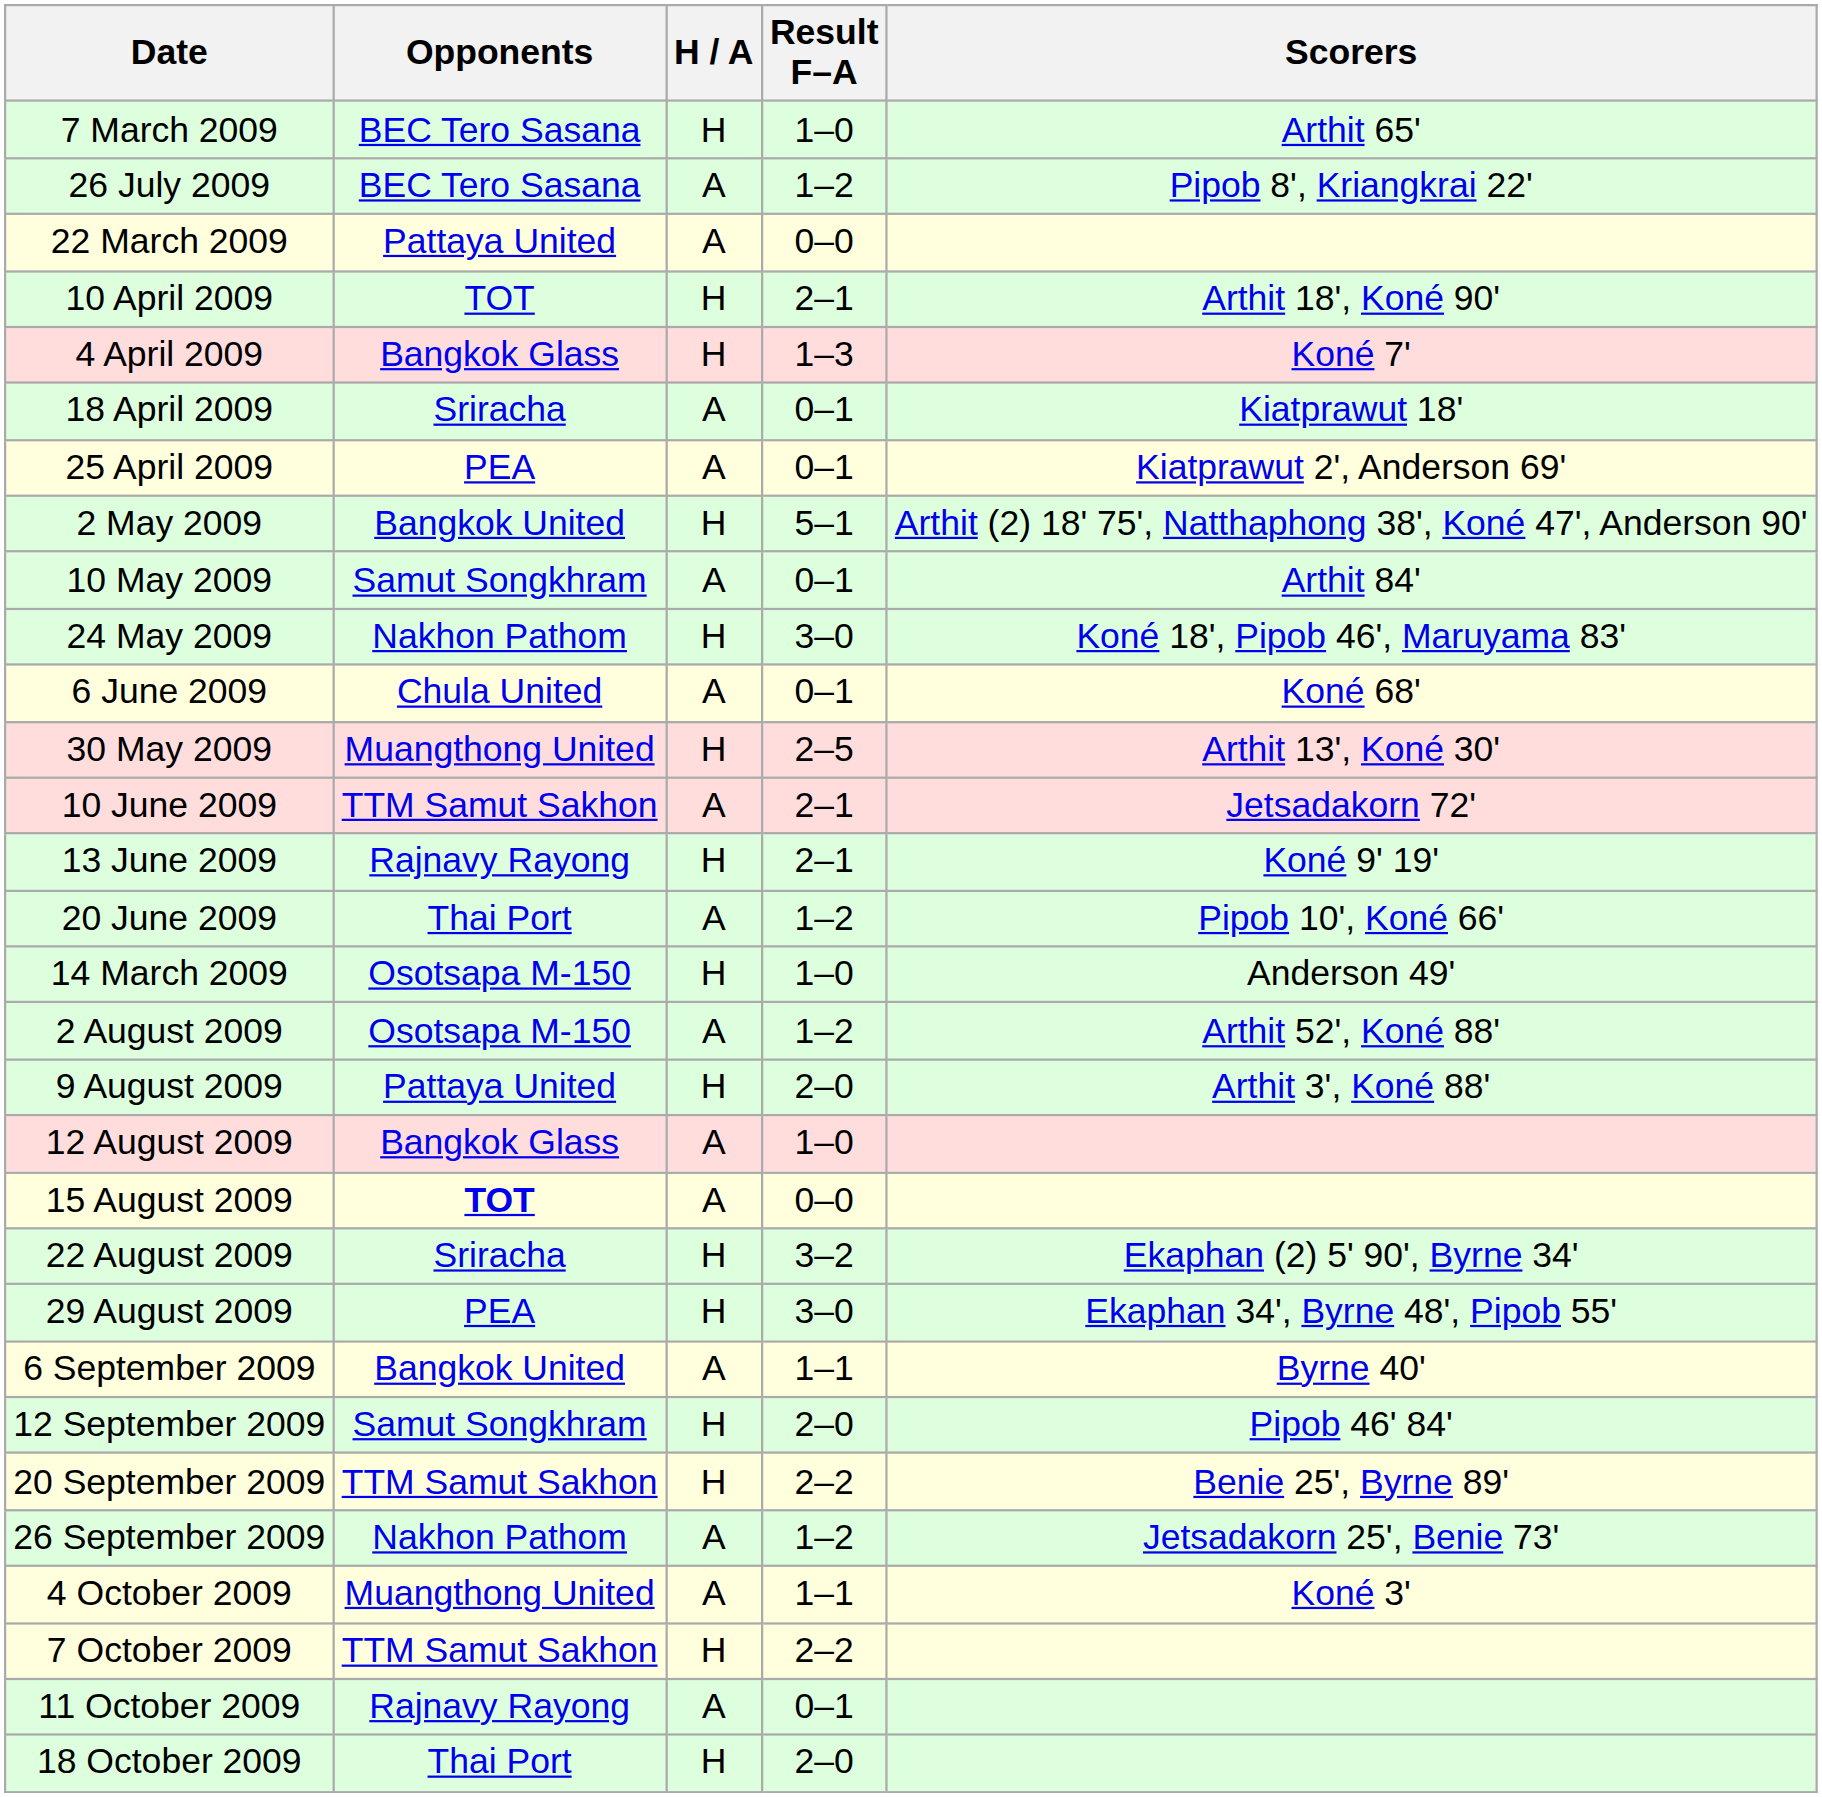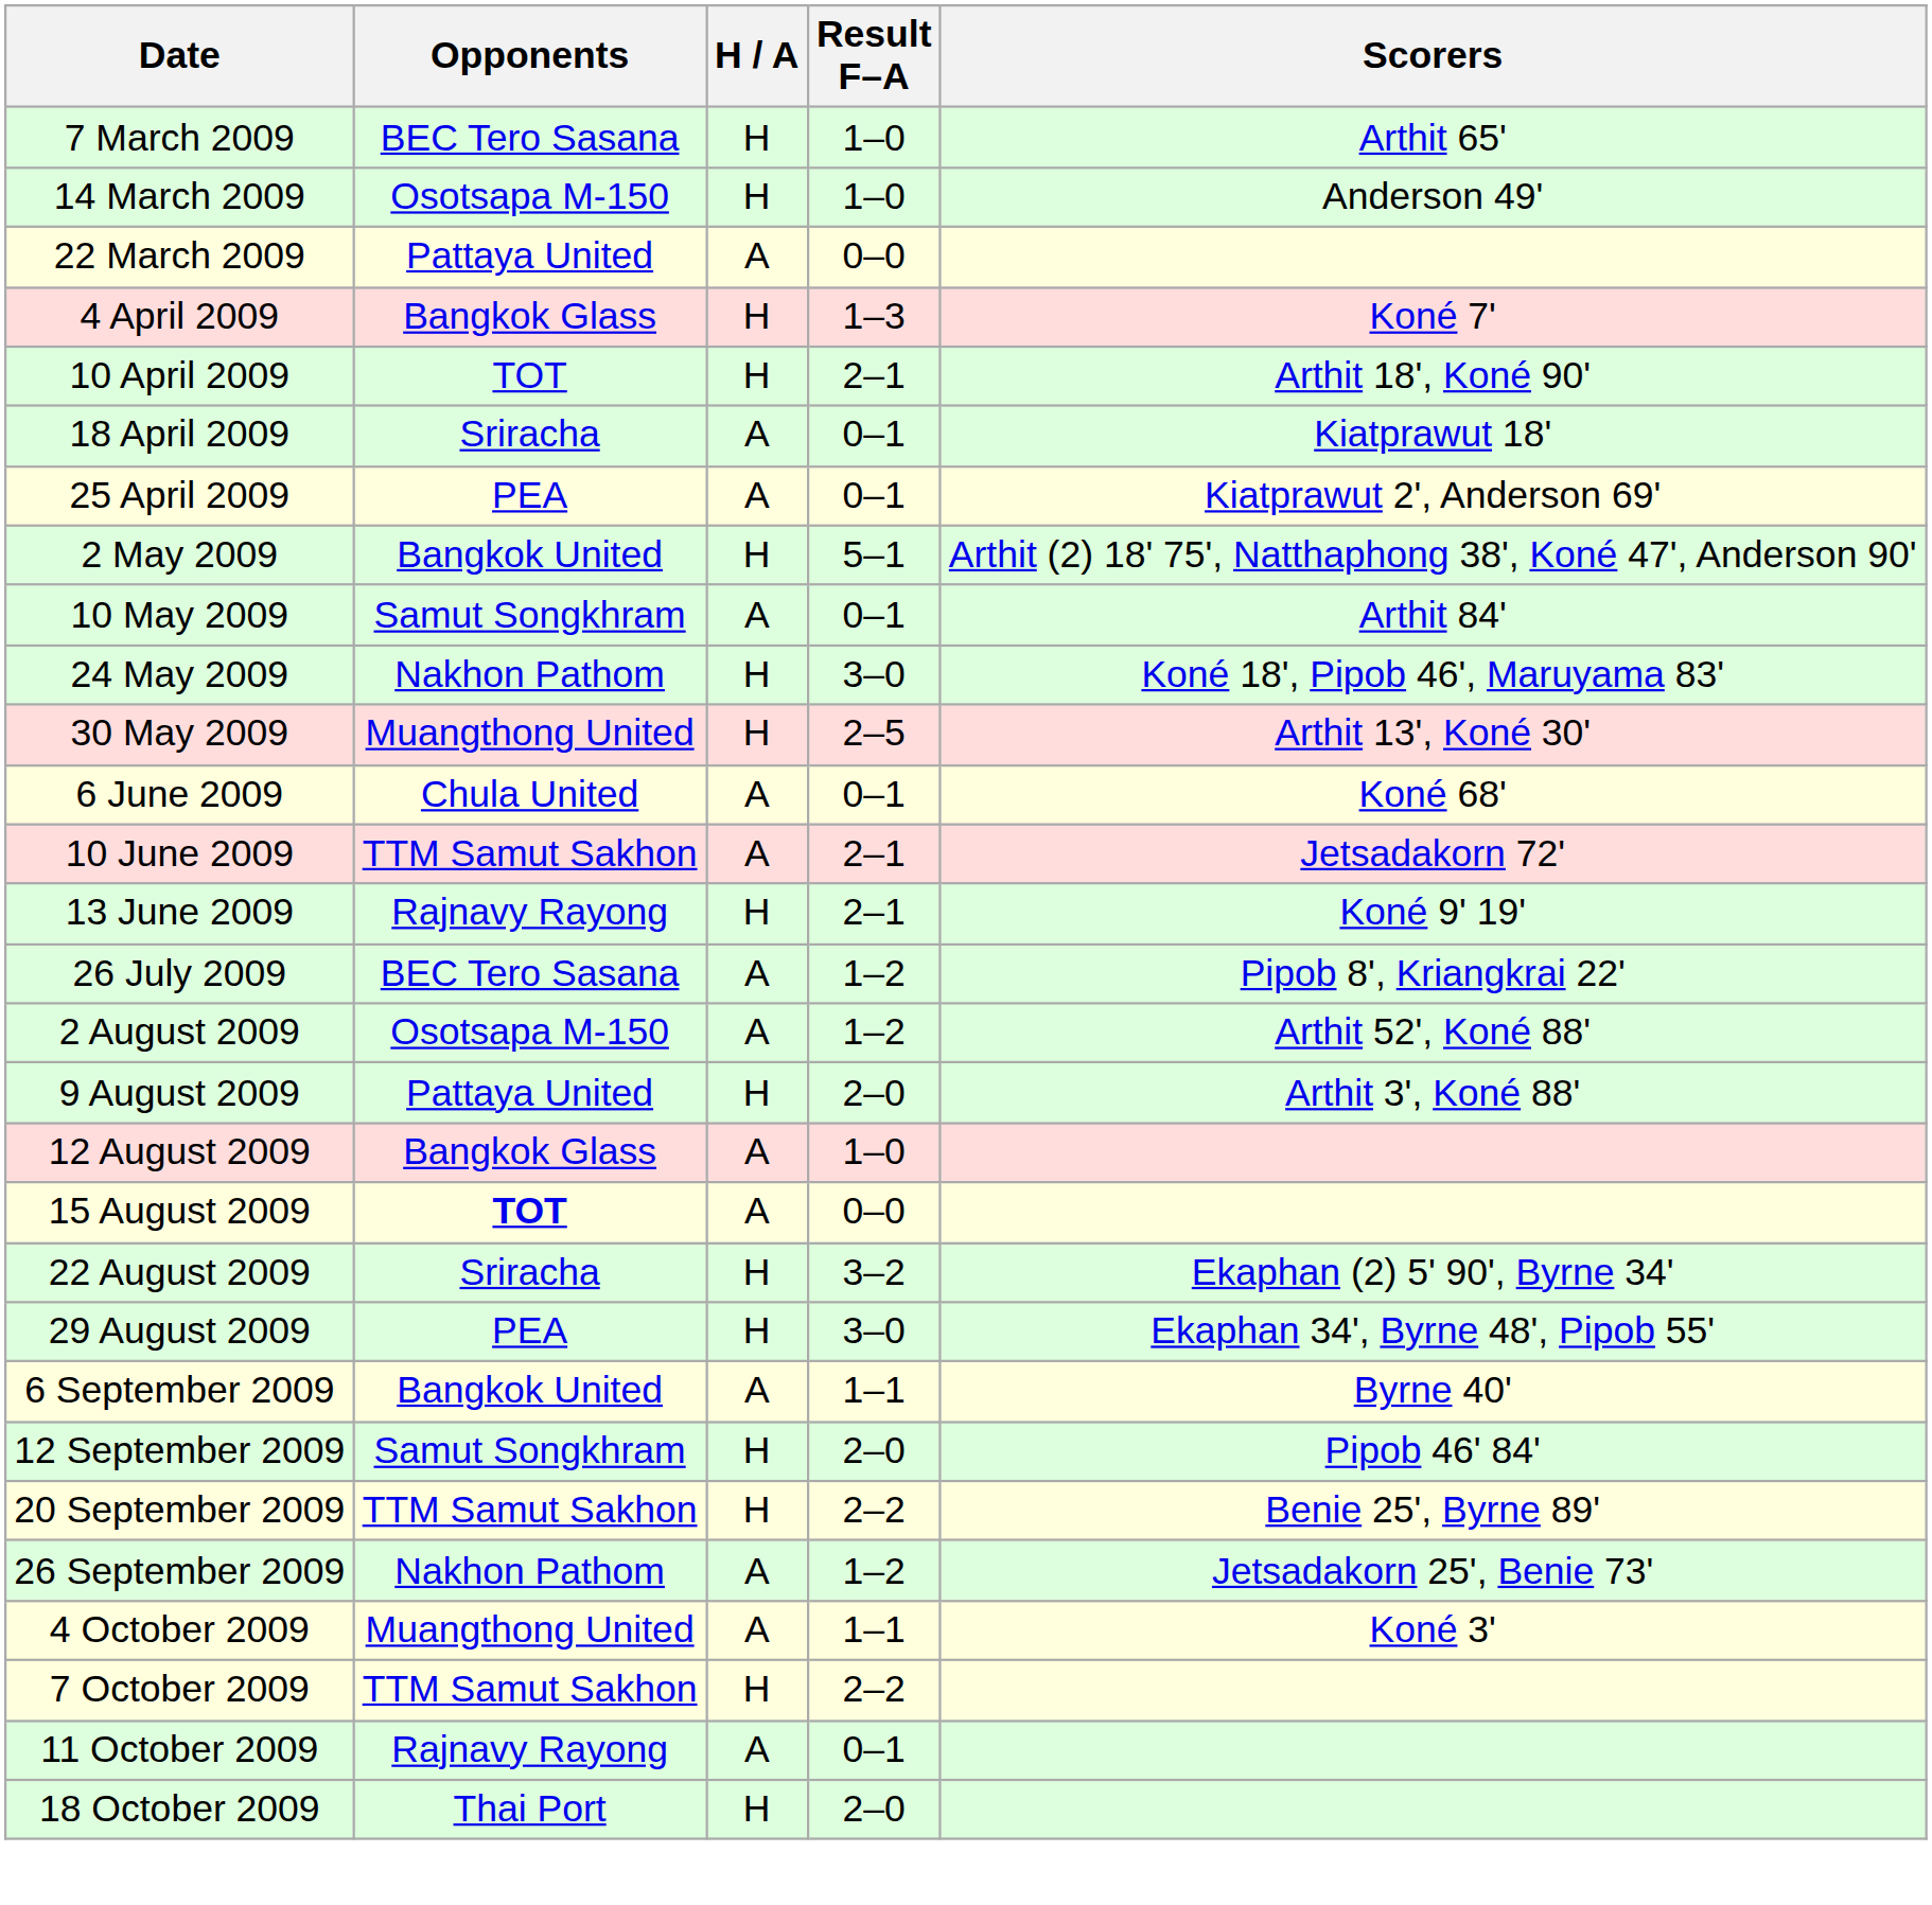 <table class="wikitable" style="text-align:center">
 <tr>
 <th>Date</th>
 <th>Opponents</th>
 <th>H / A</th>
 <th>Result<br>F–A</th>
 <th>Scorers</th>
 </tr>
 <tr bgcolor="#ddffdd">
 <td>7 March 2009</td>
 <td><a href='#'>BEC Tero Sasana</a></td>
 <td>H</td>
 <td>1–0</td>
 <td><a href='#'>Arthit</a> 65'</td>
 </tr>
 <tr bgcolor="#ddffdd">
-<td>26 July 2009</td>
-<td><a href='#'>BEC Tero Sasana</a></td>
-<td>A</td>
-<td>1–2</td>
-<td><a href='#'>Pipob</a> 8', <a href='#'>Kriangkrai</a> 22'</td>
+<td>14 March 2009</td>
+<td><a href='#'>Osotsapa M-150</a></td>
+<td>H</td>
+<td>1–0</td>
+<td>Anderson 49'</td>
 </tr>
 <tr bgcolor="#ffffdd">
 <td>22 March 2009</td>
 <td><a href='#'>Pattaya United</a></td>
 <td>A</td>
 <td>0–0</td>
 <td></td>
 </tr>
+<tr bgcolor="#ffdddd">
+<td>4 April 2009</td>
+<td><a href='#'>Bangkok Glass</a></td>
+<td>H</td>
+<td>1–3</td>
+<td><a href='#'>Koné</a> 7'</td>
+</tr>
 <tr bgcolor="#ddffdd">
 <td>10 April 2009</td>
 <td><a href='#'>TOT</a></td>
 <td>H</td>
 <td>2–1</td>
 <td><a href='#'>Arthit</a> 18', <a href='#'>Koné</a> 90'</td>
-</tr>
-<tr bgcolor="#ffdddd">
-<td>4 April 2009</td>
-<td><a href='#'>Bangkok Glass</a></td>
-<td>H</td>
-<td>1–3</td>
-<td><a href='#'>Koné</a> 7'</td>
 </tr>
 <tr bgcolor="#ddffdd">
 <td>18 April 2009</td>
 <td><a href='#'>Sriracha</a></td>
 <td>A</td>
 <td>0–1</td>
 <td><a href='#'>Kiatprawut</a> 18'</td>
 </tr>
 <tr bgcolor="#ffffdd">
 <td>25 April 2009</td>
 <td><a href='#'>PEA</a></td>
 <td>A</td>
 <td>0–1</td>
 <td><a href='#'>Kiatprawut</a> 2', Anderson 69'</td>
 </tr>
 <tr bgcolor="#ddffdd">
 <td>2 May 2009</td>
 <td><a href='#'>Bangkok United</a></td>
 <td>H</td>
 <td>5–1</td>
 <td><a href='#'>Arthit</a> (2) 18' 75', <a href='#'>Natthaphong</a> 38', <a href='#'>Koné</a> 47', Anderson 90'</td>
 </tr>
 <tr bgcolor="#ddffdd">
 <td>10 May 2009</td>
 <td><a href='#'>Samut Songkhram</a></td>
 <td>A</td>
 <td>0–1</td>
 <td><a href='#'>Arthit</a> 84'</td>
 </tr>
 <tr bgcolor="#ddffdd">
 <td>24 May 2009</td>
 <td><a href='#'>Nakhon Pathom</a></td>
 <td>H</td>
 <td>3–0</td>
 <td><a href='#'>Koné</a> 18', <a href='#'>Pipob</a> 46', <a href='#'>Maruyama</a> 83'</td>
 </tr>
+<tr bgcolor="#ffdddd">
+<td>30 May 2009</td>
+<td><a href='#'>Muangthong United</a></td>
+<td>H</td>
+<td>2–5</td>
+<td><a href='#'>Arthit</a> 13', <a href='#'>Koné</a> 30'</td>
+</tr>
 <tr bgcolor="#ffffdd">
 <td>6 June 2009</td>
 <td><a href='#'>Chula United</a></td>
 <td>A</td>
 <td>0–1</td>
 <td><a href='#'>Koné</a> 68'</td>
-</tr>
-<tr bgcolor="#ffdddd">
-<td>30 May 2009</td>
-<td><a href='#'>Muangthong United</a></td>
-<td>H</td>
-<td>2–5</td>
-<td><a href='#'>Arthit</a> 13', <a href='#'>Koné</a> 30'</td>
 </tr>
 <tr bgcolor="#ffdddd">
 <td>10 June 2009</td>
 <td><a href='#'>TTM Samut Sakhon</a></td>
 <td>A</td>
 <td>2–1</td>
 <td><a href='#'>Jetsadakorn</a> 72'</td>
 </tr>
 <tr bgcolor="#ddffdd">
 <td>13 June 2009</td>
 <td><a href='#'>Rajnavy Rayong</a></td>
 <td>H</td>
 <td>2–1</td>
 <td><a href='#'>Koné</a> 9' 19'</td>
 </tr>
 <tr bgcolor="#ddffdd">
-<td>20 June 2009</td>
-<td><a href='#'>Thai Port</a></td>
+<td>26 July 2009</td>
+<td><a href='#'>BEC Tero Sasana</a></td>
 <td>A</td>
 <td>1–2</td>
-<td><a href='#'>Pipob</a> 10', <a href='#'>Koné</a> 66'</td>
-</tr>
-<tr bgcolor="#ddffdd">
-<td>14 March 2009</td>
-<td><a href='#'>Osotsapa M-150</a></td>
-<td>H</td>
-<td>1–0</td>
-<td>Anderson 49'</td>
+<td><a href='#'>Pipob</a> 8', <a href='#'>Kriangkrai</a> 22'</td>
 </tr>
 <tr bgcolor="#ddffdd">
 <td>2 August 2009</td>
 <td><a href='#'>Osotsapa M-150</a></td>
 <td>A</td>
 <td>1–2</td>
 <td><a href='#'>Arthit</a> 52', <a href='#'>Koné</a> 88'</td>
 </tr>
 <tr bgcolor="#ddffdd">
 <td>9 August 2009</td>
 <td><a href='#'>Pattaya United</a></td>
 <td>H</td>
 <td>2–0</td>
 <td><a href='#'>Arthit</a> 3', <a href='#'>Koné</a> 88'</td>
 </tr>
 <tr bgcolor="#ffdddd">
 <td>12 August 2009</td>
 <td><a href='#'>Bangkok Glass</a></td>
 <td>A</td>
 <td>1–0</td>
 <td></td>
 </tr>
 <tr bgcolor="#ffffdd">
 <td>15 August 2009</td>
 <td><strong><a href='#'>TOT</a></strong></td>
 <td>A</td>
 <td>0–0</td>
 <td></td>
 </tr>
 <tr bgcolor="#ddffdd">
 <td>22 August 2009</td>
 <td><a href='#'>Sriracha</a></td>
 <td>H</td>
 <td>3–2</td>
 <td><a href='#'>Ekaphan</a> (2) 5' 90', <a href='#'>Byrne</a> 34'</td>
 </tr>
 <tr bgcolor="#ddffdd">
 <td>29 August 2009</td>
 <td><a href='#'>PEA</a></td>
 <td>H</td>
 <td>3–0</td>
 <td><a href='#'>Ekaphan</a> 34', <a href='#'>Byrne</a> 48', <a href='#'>Pipob</a> 55'</td>
 </tr>
 <tr bgcolor="#ffffdd">
 <td>6 September 2009</td>
 <td><a href='#'>Bangkok United</a></td>
 <td>A</td>
 <td>1–1</td>
 <td><a href='#'>Byrne</a> 40'</td>
 </tr>
 <tr bgcolor="#ddffdd">
 <td>12 September 2009</td>
 <td><a href='#'>Samut Songkhram</a></td>
 <td>H</td>
 <td>2–0</td>
 <td><a href='#'>Pipob</a> 46' 84'</td>
 </tr>
 <tr bgcolor="#ffffdd">
 <td>20 September 2009</td>
 <td><a href='#'>TTM Samut Sakhon</a></td>
 <td>H</td>
 <td>2–2</td>
 <td><a href='#'>Benie</a> 25', <a href='#'>Byrne</a> 89'</td>
 </tr>
 <tr bgcolor="#ddffdd">
 <td>26 September 2009</td>
 <td><a href='#'>Nakhon Pathom</a></td>
 <td>A</td>
 <td>1–2</td>
 <td><a href='#'>Jetsadakorn</a> 25', <a href='#'>Benie</a> 73'</td>
 </tr>
 <tr bgcolor="#ffffdd">
 <td>4 October 2009</td>
 <td><a href='#'>Muangthong United</a></td>
 <td>A</td>
 <td>1–1</td>
 <td><a href='#'>Koné</a> 3'</td>
 </tr>
 <tr bgcolor="#ffffdd">
 <td>7 October 2009</td>
 <td><a href='#'>TTM Samut Sakhon</a></td>
 <td>H</td>
 <td>2–2</td>
 <td></td>
 </tr>
 <tr bgcolor="#ddffdd">
 <td>11 October 2009</td>
 <td><a href='#'>Rajnavy Rayong</a></td>
 <td>A</td>
 <td>0–1</td>
 <td></td>
 </tr>
 <tr bgcolor="#ddffdd">
 <td>18 October 2009</td>
 <td><a href='#'>Thai Port</a></td>
 <td>H</td>
 <td>2–0</td>
 <td></td>
 </tr>
 </table>
